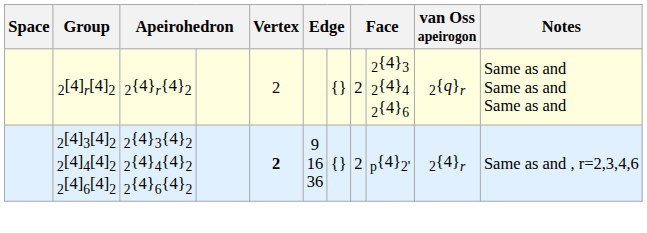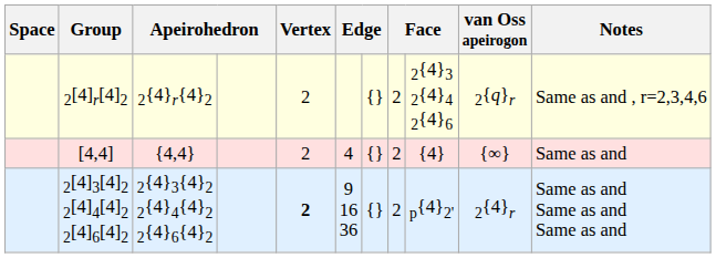 <table class=wikitable>
 <tr>
 <th>Space</th>
 <th>Group</th>
 <th colspan=2>Apeirohedron</th>
 <th>Vertex</th>
 <th colspan=2>Edge</th>
 <th colspan=2>Face</th>
 <th>van Oss<br><small>apeirogon</small></th>
 <th>Notes</th>
 </tr>
 <tr align=center BGCOLOR="#ffffe0">
 <td></td>
 <td><sub>2</sub>[4]<sub><em>r</em></sub>[4]<sub>2</sub></td>
 <td><sub>2</sub>{4}<sub><em>r</em></sub>{4}<sub>2</sub></td>
 <td><span>           </span><br></td>
 <td>2</td>
 <td></td>
 <td>{}</td>
 <td>2</td>
 <td valign=top><sub>2</sub>{4}<sub>3</sub><br><sub>2</sub>{4}<sub>4</sub><br><sub>2</sub>{4}<sub>6</sub></td>
 <td><sub>2</sub>{<em>q</em>}<sub><em>r</em></sub></td>
-<td align=left>Same as  and <br>Same as  and <br>Same as   and </td>
+<td align=left>Same as  and , r=2,3,4,6</td>
+</tr>
+<tr align=center BGCOLOR="#ffe0e0">
+<td></td>
+<td>[4,4]</td>
+<td>{4,4}</td>
+<td></td>
+<td>2</td>
+<td>4</td>
+<td>{}</td>
+<td>2</td>
+<td>{4}</td>
+<td>{∞}</td>
+<td align=left>Same as  and </td>
 </tr>
 <tr align=center BGCOLOR="#e0f0ff">
 <td></td>
 <td valign=top><sub>2</sub>[4]<sub>3</sub>[4]<sub>2</sub><br><sub>2</sub>[4]<sub>4</sub>[4]<sub>2</sub><br><sub>2</sub>[4]<sub>6</sub>[4]<sub>2</sub></td>
 <td valign=top><sub>2</sub>{4}<sub>3</sub>{4}<sub>2</sub><br><sub>2</sub>{4}<sub>4</sub>{4}<sub>2</sub><br><sub>2</sub>{4}<sub>6</sub>{4}<sub>2</sub></td>
 <td valign=top><br><br></td>
 <td><strong>2</strong></td>
 <td>9<br>16<br>36</td>
 <td>{}</td>
 <td>2</td>
 <td><sub>p</sub>{4}<sub>2'</sub></td>
 <td><sub>2</sub>{4}<sub><em>r</em></sub></td>
-<td align=left>Same as  and , r=2,3,4,6</td>
+<td align=left>Same as  and <br>Same as  and <br>Same as   and </td>
 </tr>
 </table>
